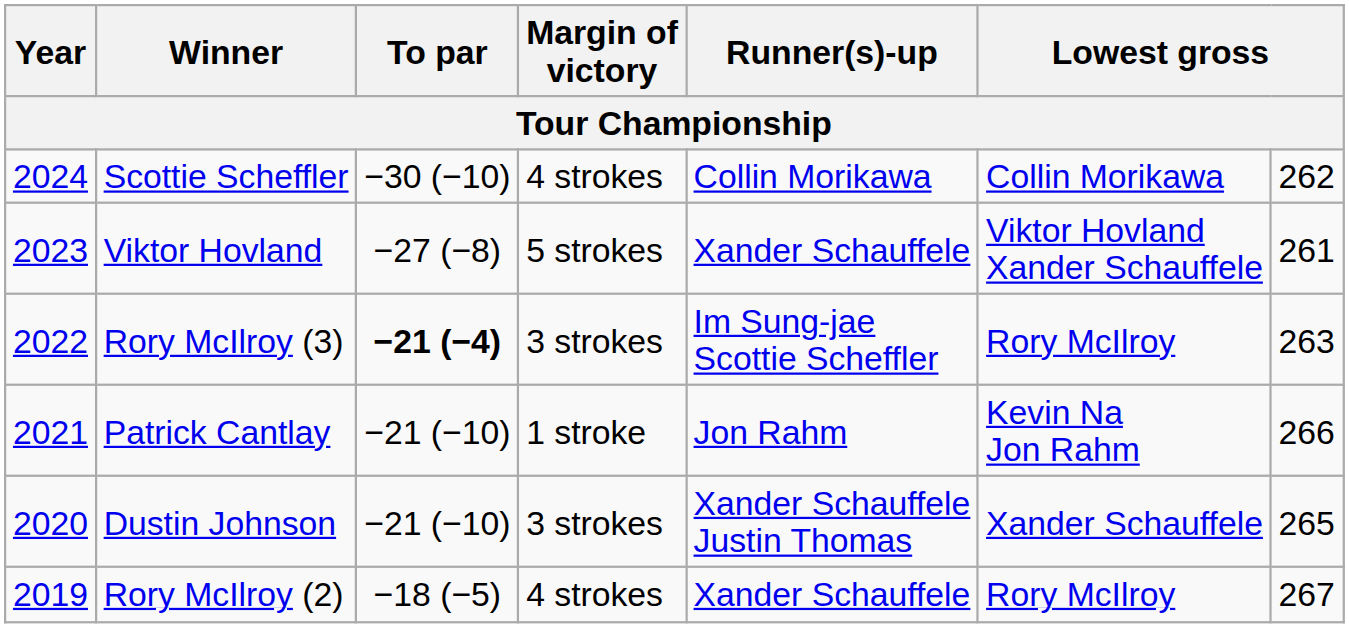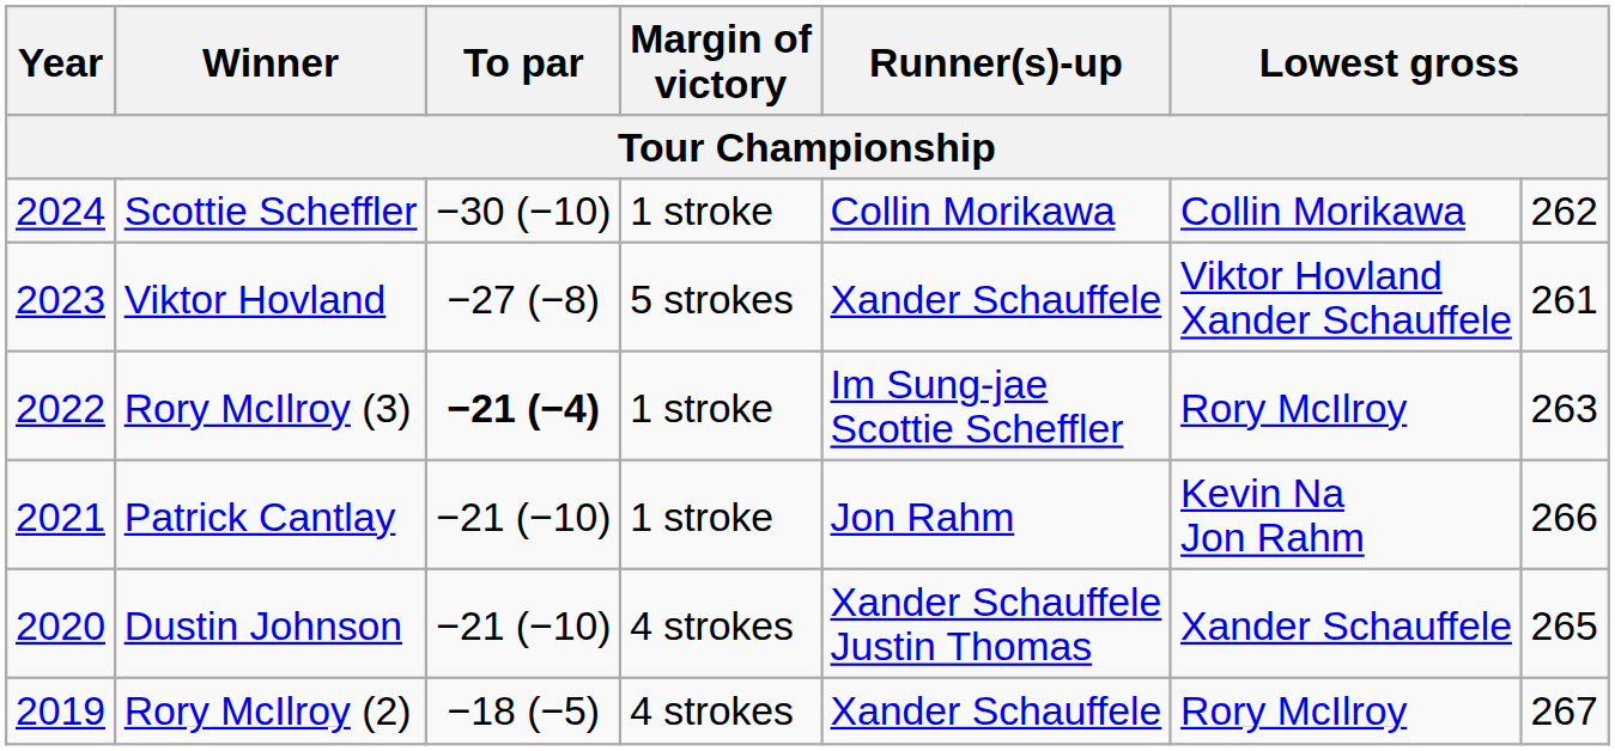 <table class="wikitable" style="font-size:95%">
 <tr>
 <th>Year</th>
 <th>Winner</th>
 <th>To par</th>
 <th>Margin of<br>victory</th>
 <th>Runner(s)-up</th>
 <th colspan=2>Lowest gross</th>
 </tr>
 <tr>
 <th colspan=10>Tour Championship</th>
 </tr>
 <tr>
 <td><a href='#'>2024</a></td>
 <td> <a href='#'>Scottie Scheffler</a></td>
 <td align=center>−30 (−10)</td>
-<td>4 strokes</td>
+<td>1 stroke</td>
 <td> <a href='#'>Collin Morikawa</a></td>
 <td> <a href='#'>Collin Morikawa</a></td>
 <td align=center>262</td>
 </tr>
 <tr>
 <td><a href='#'>2023</a></td>
 <td> <a href='#'>Viktor Hovland</a></td>
 <td align=center>−27 (−8)</td>
 <td>5 strokes</td>
 <td> <a href='#'>Xander Schauffele</a></td>
 <td> <a href='#'>Viktor Hovland</a><br> <a href='#'>Xander Schauffele</a></td>
 <td align=center>261</td>
 </tr>
 <tr>
 <td><a href='#'>2022</a></td>
 <td> <a href='#'>Rory McIlroy</a> (3)</td>
 <td align=center><strong>−21 (−4)</strong></td>
-<td>3 strokes</td>
+<td>1 stroke</td>
 <td> <a href='#'>Im Sung-jae</a><br> <a href='#'>Scottie Scheffler</a></td>
 <td> <a href='#'>Rory McIlroy</a></td>
 <td align=center>263</td>
 </tr>
 <tr>
 <td><a href='#'>2021</a></td>
 <td> <a href='#'>Patrick Cantlay</a></td>
 <td align=center>−21 (−10)</td>
 <td>1 stroke</td>
 <td> <a href='#'>Jon Rahm</a></td>
 <td> <a href='#'>Kevin Na</a><br> <a href='#'>Jon Rahm</a></td>
 <td align=center>266</td>
 </tr>
 <tr>
 <td><a href='#'>2020</a></td>
 <td> <a href='#'>Dustin Johnson</a></td>
 <td align=center>−21 (−10)</td>
-<td>3 strokes</td>
+<td>4 strokes</td>
 <td> <a href='#'>Xander Schauffele</a><br> <a href='#'>Justin Thomas</a></td>
 <td> <a href='#'>Xander Schauffele</a></td>
 <td align=center>265</td>
 </tr>
 <tr>
 <td><a href='#'>2019</a></td>
 <td> <a href='#'>Rory McIlroy</a> (2)</td>
 <td align=center>−18 (−5)</td>
 <td>4 strokes</td>
 <td> <a href='#'>Xander Schauffele</a></td>
 <td> <a href='#'>Rory McIlroy</a></td>
 <td align=center>267</td>
 </tr>
 </table>
